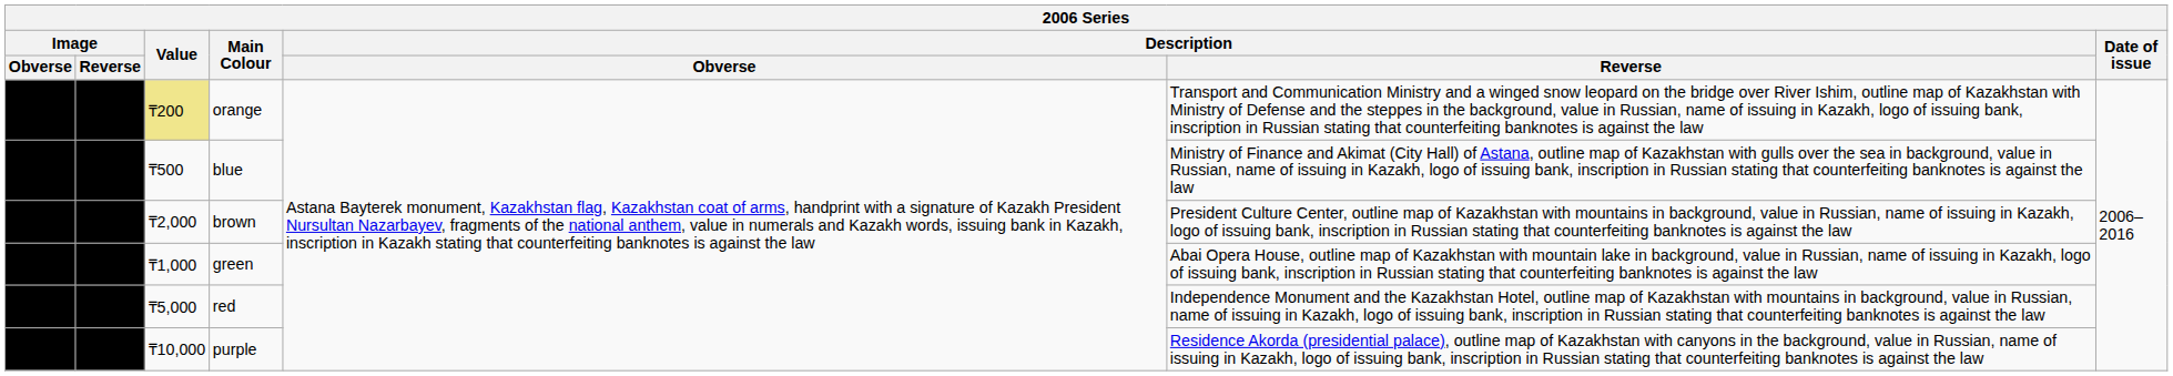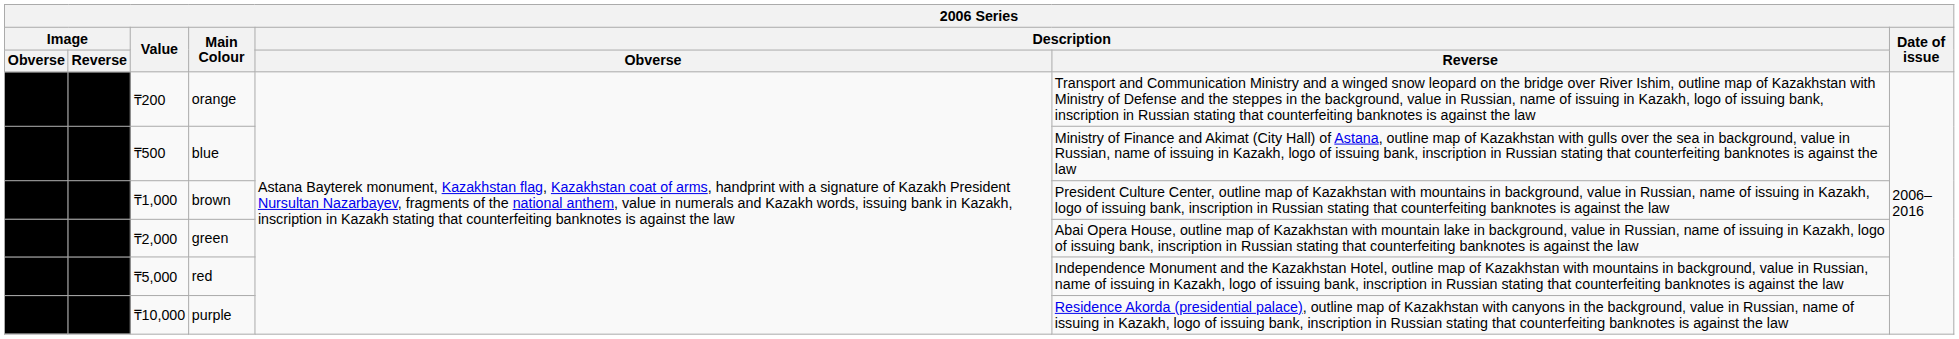 <table class="wikitable" style="font-size: 90%">
 <tr>
 <th colspan=7>2006 Series</th>
 </tr>
 <tr>
 <th colspan=2>Image</th>
 <th rowspan=2>Value</th>
 <th rowspan=2>Main Colour</th>
 <th colspan=2>Description</th>
 <th rowspan=2>Date of issue</th>
 </tr>
 <tr>
 <th>Obverse</th>
 <th>Reverse</th>
 <th>Obverse</th>
 <th>Reverse</th>
 </tr>
 <tr>
 <td align="center" bgcolor="#000000"></td>
 <td align="center" bgcolor="#000000"></td>
-<td style="background: khaki;">₸200</td>
+<td>₸200</td>
 <td>orange</td>
 <td rowspan=6>Astana Bayterek monument, <a href='#'>Kazakhstan flag</a>, <a href='#'>Kazakhstan coat of arms</a>, handprint with a signature of Kazakh President <a href='#'>Nursultan Nazarbayev</a>, fragments of the <a href='#'>national anthem</a>, value in numerals and Kazakh words, issuing bank in Kazakh, inscription in Kazakh stating that counterfeiting banknotes is against the law</td>
 <td>Transport and Communication Ministry and a winged snow leopard on the bridge over River Ishim, outline map of Kazakhstan with Ministry of Defense and the steppes in the background, value in Russian, name of issuing in Kazakh, logo of issuing bank, inscription in Russian stating that counterfeiting banknotes is against the law</td>
 <td rowspan=6>2006–2016</td>
 </tr>
 <tr>
 <td align="center" bgcolor="#000000"></td>
 <td align="center" bgcolor="#000000"></td>
 <td>₸500</td>
 <td>blue</td>
 <td>Ministry of Finance and Akimat (City Hall) of <a href='#'>Astana</a>, outline map of Kazakhstan with gulls over the sea in background, value in Russian, name of issuing in Kazakh, logo of issuing bank, inscription in Russian stating that counterfeiting banknotes is against the law</td>
 </tr>
 <tr>
 <td align="center" bgcolor="#000000"></td>
 <td align="center" bgcolor="#000000"></td>
-<td>₸2,000</td>
+<td>₸1,000</td>
 <td>brown</td>
 <td>President Culture Center, outline map of Kazakhstan with mountains in background, value in Russian, name of issuing in Kazakh, logo of issuing bank, inscription in Russian stating that counterfeiting banknotes is against the law</td>
 </tr>
 <tr>
 <td align="center" bgcolor="#000000"></td>
 <td align="center" bgcolor="#000000"></td>
-<td>₸1,000</td>
+<td>₸2,000</td>
 <td>green</td>
 <td>Abai Opera House, outline map of Kazakhstan with mountain lake in background, value in Russian, name of issuing in Kazakh, logo of issuing bank, inscription in Russian stating that counterfeiting banknotes is against the law</td>
 </tr>
 <tr>
 <td align="center" bgcolor="#000000"></td>
 <td align="center" bgcolor="#000000"></td>
 <td>₸5,000</td>
 <td>red</td>
 <td>Independence Monument and the Kazakhstan Hotel, outline map of Kazakhstan with mountains in background, value in Russian, name of issuing in Kazakh, logo of issuing bank, inscription in Russian stating that counterfeiting banknotes is against the law</td>
 </tr>
 <tr>
 <td align="center" bgcolor="#000000"></td>
 <td align="center" bgcolor="#000000"></td>
 <td>₸10,000</td>
 <td>purple</td>
 <td><a href='#'>Residence Akorda (presidential palace)</a>, outline map of Kazakhstan with canyons in the background, value in Russian, name of issuing in Kazakh, logo of issuing bank, inscription in Russian stating that counterfeiting banknotes is against the law</td>
 </tr>
 </table>
